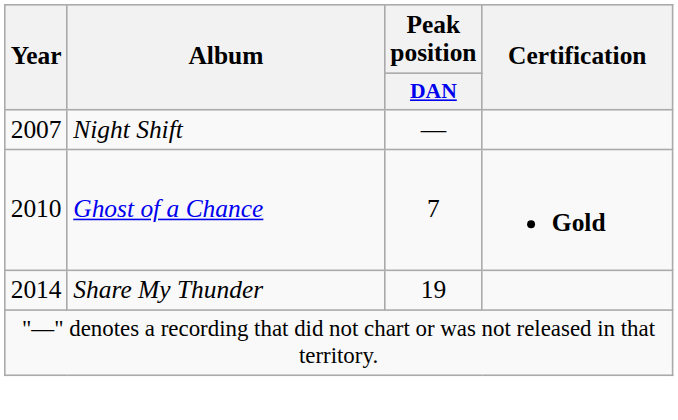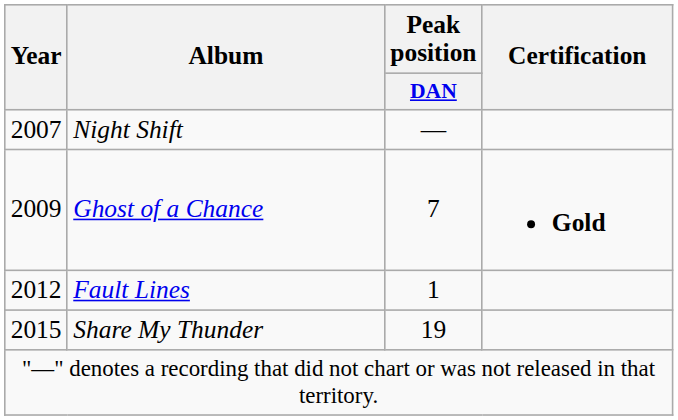 <table class="wikitable plainrowheaders" style="text-align:left;" border="1">
 <tr>
 <th scope="col" rowspan=2 width=10em>Year</th>
 <th scope="col" rowspan=2 style="width:12em;">Album</th>
 <th scope="col" colspan=1>Peak<br>position</th>
 <th scope="col" rowspan=2 style="width:7em;">Certification</th>
 </tr>
 <tr>
 <th scope="col" style="width:3em;font-size:85%;"><a href='#'>DAN</a><br></th>
 </tr>
 <tr>
 <td>2007</td>
 <td><em>Night Shift</em></td>
 <td style="text-align:center;">—</td>
 <td></td>
 </tr>
 <tr>
-<td>2010</td>
+<td>2009</td>
 <td><em><a href='#'>Ghost of a Chance</a></em></td>
 <td style="text-align:center;">7</td>
 <td><strong><br><ul><li>Gold</li></ul></strong></td>
 </tr>
 <tr>
-<td>2014</td>
+<td>2012</td>
+<td><em><a href='#'>Fault Lines</a></em></td>
+<td style="text-align:center;">1</td>
+<td></td>
+</tr>
+<tr>
+<td>2015</td>
 <td><em>Share My Thunder</em></td>
 <td style="text-align:center;">19</td>
 <td></td>
 </tr>
 <tr>
 <td colspan=4 style="font-size:90%;text-align:center;">"—" denotes a recording that did not chart or was not released in that territory.</td>
 </tr>
 </table>
